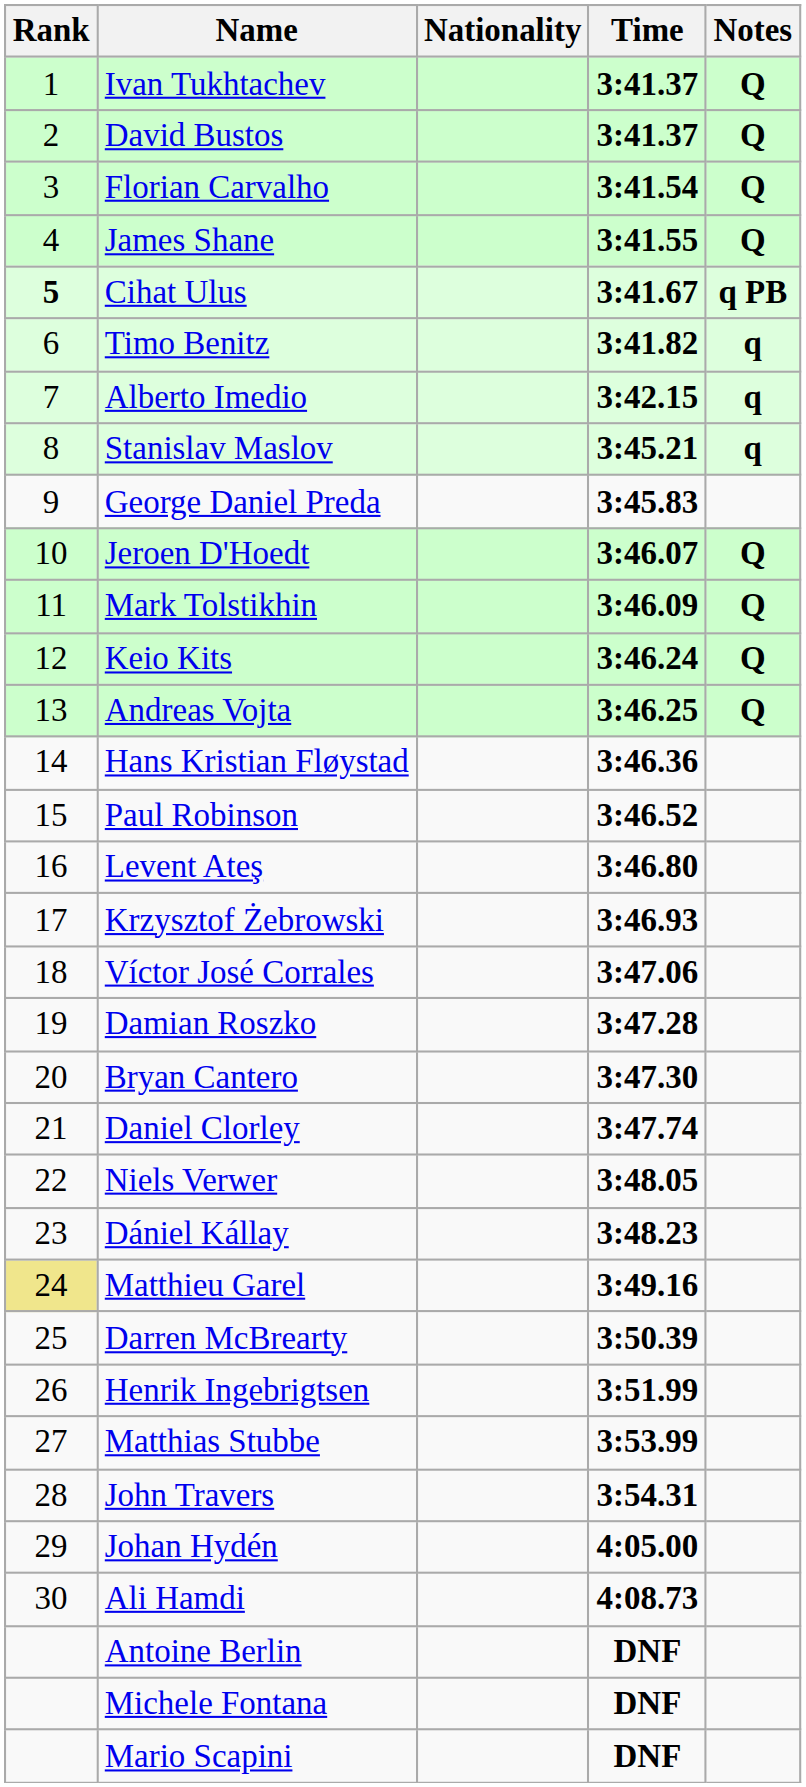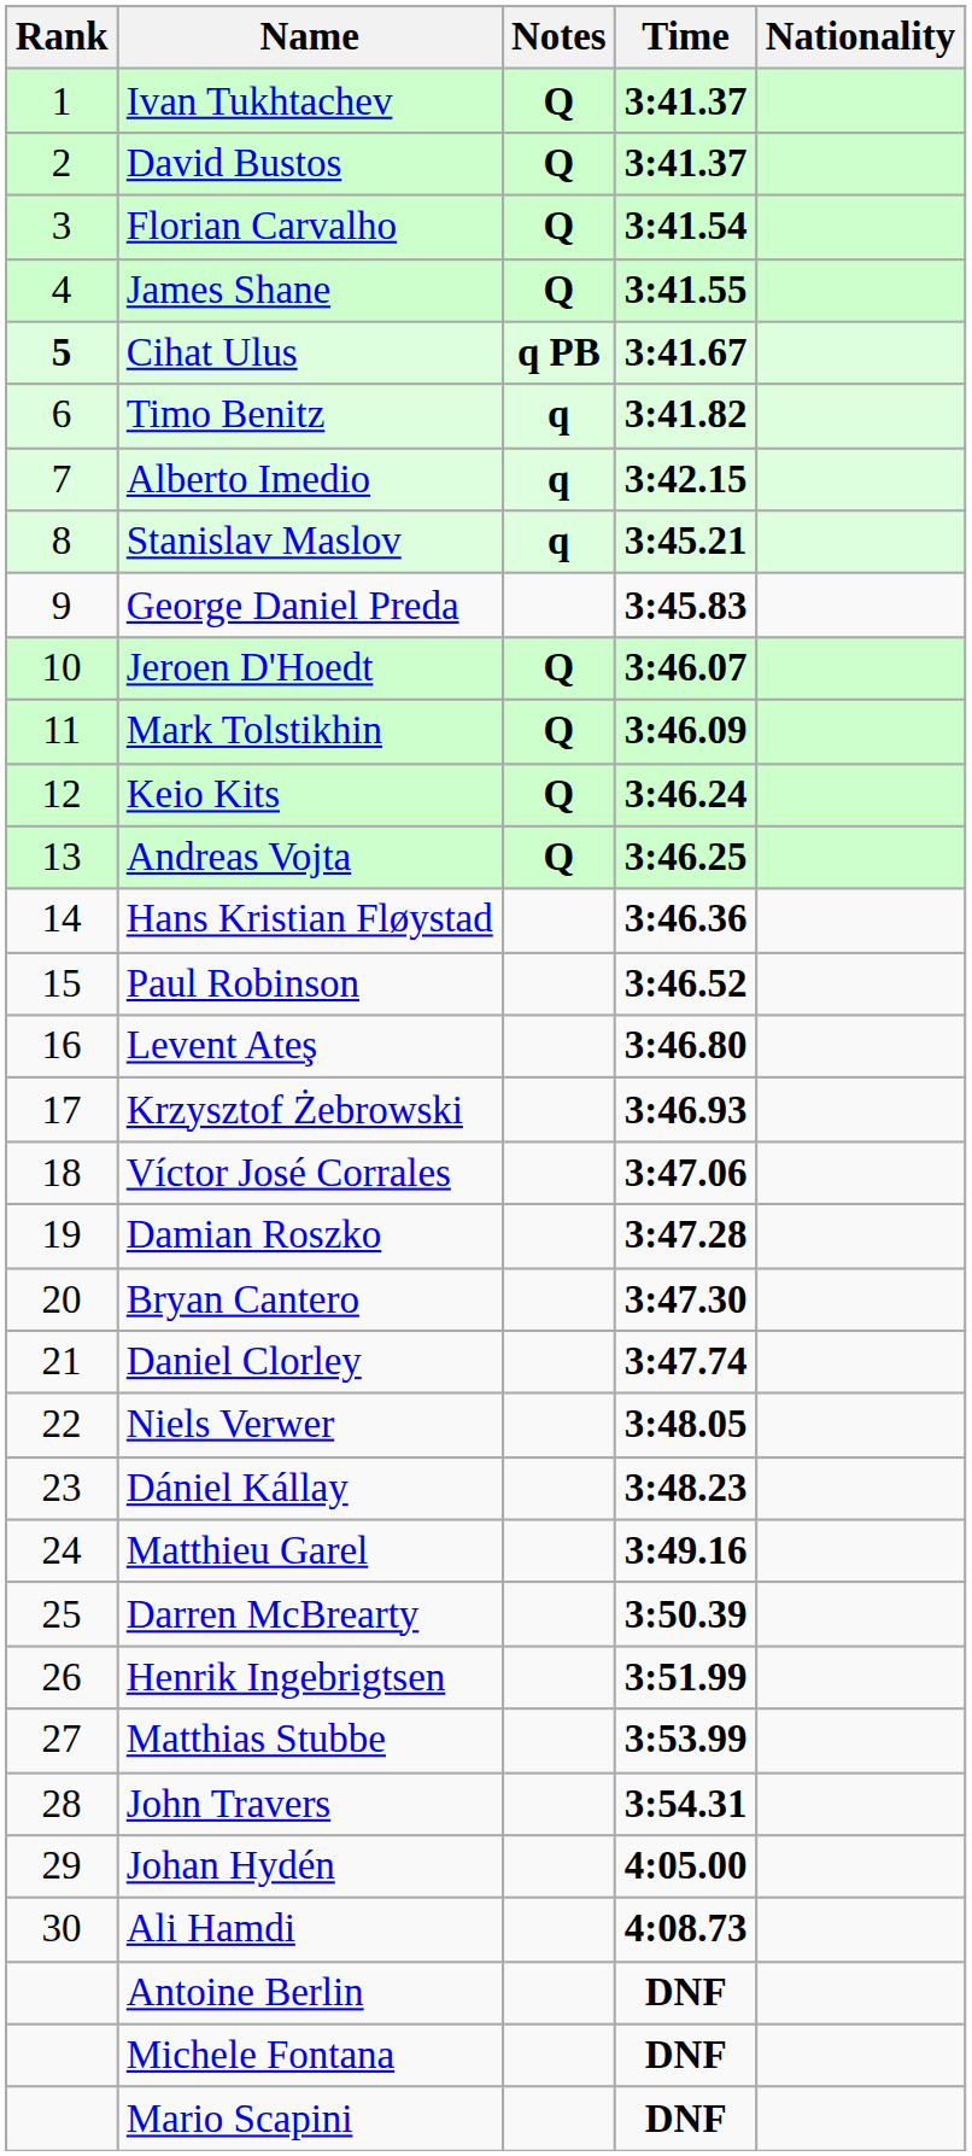 <table class="wikitable sortable" style="text-align:center">
 <tr>
 <th>Rank</th>
 <th>Name</th>
+<th>Notes</th>
+<th>Time</th>
 <th>Nationality</th>
-<th>Time</th>
-<th>Notes</th>
 </tr>
 <tr bgcolor=ccffcc>
 <td>1</td>
 <td align=left><a href='#'>Ivan Tukhtachev</a></td>
+<td><strong>Q</strong></td>
+<td><strong>3:41.37</strong></td>
 <td align=left></td>
-<td><strong>3:41.37</strong></td>
-<td><strong>Q</strong></td>
 </tr>
 <tr bgcolor=ccffcc>
 <td>2</td>
 <td align=left><a href='#'>David Bustos</a></td>
+<td><strong>Q</strong></td>
+<td><strong>3:41.37</strong></td>
 <td align=left></td>
-<td><strong>3:41.37</strong></td>
-<td><strong>Q</strong></td>
 </tr>
 <tr bgcolor=ccffcc>
 <td>3</td>
 <td align=left><a href='#'>Florian Carvalho</a></td>
+<td><strong>Q</strong></td>
+<td><strong>3:41.54</strong></td>
 <td align=left></td>
-<td><strong>3:41.54</strong></td>
-<td><strong>Q</strong></td>
 </tr>
 <tr bgcolor=ccffcc>
 <td>4</td>
 <td align=left><a href='#'>James Shane</a></td>
+<td><strong>Q</strong></td>
+<td><strong>3:41.55</strong></td>
 <td align=left></td>
-<td><strong>3:41.55</strong></td>
-<td><strong>Q</strong></td>
 </tr>
 <tr bgcolor=ddffdd>
 <td><strong>5</strong></td>
 <td align=left><a href='#'>Cihat Ulus</a></td>
+<td><strong>q PB</strong></td>
+<td><strong>3:41.67</strong></td>
 <td align=left></td>
-<td><strong>3:41.67</strong></td>
-<td><strong>q PB</strong></td>
 </tr>
 <tr bgcolor=ddffdd>
 <td>6</td>
 <td align=left><a href='#'>Timo Benitz</a></td>
+<td><strong>q</strong></td>
+<td><strong>3:41.82</strong></td>
 <td align=left></td>
-<td><strong>3:41.82</strong></td>
-<td><strong>q</strong></td>
 </tr>
 <tr bgcolor=ddffdd>
 <td>7</td>
 <td align=left><a href='#'>Alberto Imedio</a></td>
+<td><strong>q</strong></td>
+<td><strong>3:42.15</strong></td>
 <td align=left></td>
-<td><strong>3:42.15</strong></td>
-<td><strong>q</strong></td>
 </tr>
 <tr bgcolor=ddffdd>
 <td>8</td>
 <td align=left><a href='#'>Stanislav Maslov</a></td>
+<td><strong>q</strong></td>
+<td><strong>3:45.21</strong></td>
 <td align=left></td>
-<td><strong>3:45.21</strong></td>
-<td><strong>q</strong></td>
 </tr>
 <tr>
 <td>9</td>
 <td align=left><a href='#'>George Daniel Preda</a></td>
+<td></td>
+<td><strong>3:45.83</strong></td>
 <td align=left></td>
-<td><strong>3:45.83</strong></td>
-<td></td>
 </tr>
 <tr bgcolor=ccffcc>
 <td>10</td>
 <td align=left><a href='#'>Jeroen D'Hoedt</a></td>
+<td><strong>Q</strong></td>
+<td><strong>3:46.07</strong></td>
 <td align=left></td>
-<td><strong>3:46.07</strong></td>
-<td><strong>Q</strong></td>
 </tr>
 <tr bgcolor=ccffcc>
 <td>11</td>
 <td align=left><a href='#'>Mark Tolstikhin</a></td>
+<td><strong>Q</strong></td>
+<td><strong>3:46.09</strong></td>
 <td align=left></td>
-<td><strong>3:46.09</strong></td>
-<td><strong>Q</strong></td>
 </tr>
 <tr bgcolor=ccffcc>
 <td>12</td>
 <td align=left><a href='#'>Keio Kits</a></td>
+<td><strong>Q</strong></td>
+<td><strong>3:46.24</strong></td>
 <td align=left></td>
-<td><strong>3:46.24</strong></td>
-<td><strong>Q</strong></td>
 </tr>
 <tr bgcolor=ccffcc>
 <td>13</td>
 <td align=left><a href='#'>Andreas Vojta</a></td>
+<td><strong>Q</strong></td>
+<td><strong>3:46.25</strong></td>
 <td align=left></td>
-<td><strong>3:46.25</strong></td>
-<td><strong>Q</strong></td>
 </tr>
 <tr>
 <td>14</td>
 <td align=left><a href='#'>Hans Kristian Fløystad</a></td>
+<td></td>
+<td><strong>3:46.36</strong></td>
 <td align=left></td>
-<td><strong>3:46.36</strong></td>
-<td></td>
 </tr>
 <tr>
 <td>15</td>
 <td align=left><a href='#'>Paul Robinson</a></td>
+<td></td>
+<td><strong>3:46.52</strong></td>
 <td align=left></td>
-<td><strong>3:46.52</strong></td>
-<td></td>
 </tr>
 <tr>
 <td>16</td>
 <td align=left><a href='#'>Levent Ateş</a></td>
+<td></td>
+<td><strong>3:46.80</strong></td>
 <td align=left></td>
-<td><strong>3:46.80</strong></td>
-<td></td>
 </tr>
 <tr>
 <td>17</td>
 <td align=left><a href='#'>Krzysztof Żebrowski</a></td>
+<td></td>
+<td><strong>3:46.93</strong></td>
 <td align=left></td>
-<td><strong>3:46.93</strong></td>
-<td></td>
 </tr>
 <tr>
 <td>18</td>
 <td align=left><a href='#'>Víctor José Corrales</a></td>
+<td></td>
+<td><strong>3:47.06</strong></td>
 <td align=left></td>
-<td><strong>3:47.06</strong></td>
-<td></td>
 </tr>
 <tr>
 <td>19</td>
 <td align=left><a href='#'>Damian Roszko</a></td>
+<td></td>
+<td><strong>3:47.28</strong></td>
 <td align=left></td>
-<td><strong>3:47.28</strong></td>
-<td></td>
 </tr>
 <tr>
 <td>20</td>
 <td align=left><a href='#'>Bryan Cantero</a></td>
+<td></td>
+<td><strong>3:47.30</strong></td>
 <td align=left></td>
-<td><strong>3:47.30</strong></td>
-<td></td>
 </tr>
 <tr>
 <td>21</td>
 <td align=left><a href='#'>Daniel Clorley</a></td>
+<td></td>
+<td><strong>3:47.74</strong></td>
 <td align=left></td>
-<td><strong>3:47.74</strong></td>
-<td></td>
 </tr>
 <tr>
 <td>22</td>
 <td align=left><a href='#'>Niels Verwer</a></td>
+<td></td>
+<td><strong>3:48.05</strong></td>
 <td align=left></td>
-<td><strong>3:48.05</strong></td>
-<td></td>
 </tr>
 <tr>
 <td>23</td>
 <td align=left><a href='#'>Dániel Kállay</a></td>
+<td></td>
+<td><strong>3:48.23</strong></td>
 <td align=left></td>
-<td><strong>3:48.23</strong></td>
-<td></td>
 </tr>
 <tr>
-<td style="background: khaki;">24</td>
+<td>24</td>
 <td align=left><a href='#'>Matthieu Garel</a></td>
+<td></td>
+<td><strong>3:49.16</strong></td>
 <td align=left></td>
-<td><strong>3:49.16</strong></td>
-<td></td>
 </tr>
 <tr>
 <td>25</td>
 <td align=left><a href='#'>Darren McBrearty</a></td>
+<td></td>
+<td><strong>3:50.39</strong></td>
 <td align=left></td>
-<td><strong>3:50.39</strong></td>
-<td></td>
 </tr>
 <tr>
 <td>26</td>
 <td align=left><a href='#'>Henrik Ingebrigtsen</a></td>
+<td></td>
+<td><strong>3:51.99</strong></td>
 <td align=left></td>
-<td><strong>3:51.99</strong></td>
-<td></td>
 </tr>
 <tr>
 <td>27</td>
 <td align=left><a href='#'>Matthias Stubbe</a></td>
+<td></td>
+<td><strong>3:53.99</strong></td>
 <td align=left></td>
-<td><strong>3:53.99</strong></td>
-<td></td>
 </tr>
 <tr>
 <td>28</td>
 <td align=left><a href='#'>John Travers</a></td>
+<td></td>
+<td><strong>3:54.31</strong></td>
 <td align=left></td>
-<td><strong>3:54.31</strong></td>
-<td></td>
 </tr>
 <tr>
 <td>29</td>
 <td align=left><a href='#'>Johan Hydén</a></td>
+<td></td>
+<td><strong>4:05.00</strong></td>
 <td align=left></td>
-<td><strong>4:05.00</strong></td>
-<td></td>
 </tr>
 <tr>
 <td>30</td>
 <td align=left><a href='#'>Ali Hamdi</a></td>
+<td></td>
+<td><strong>4:08.73</strong></td>
 <td align=left></td>
-<td><strong>4:08.73</strong></td>
-<td></td>
 </tr>
 <tr>
 <td></td>
 <td align=left><a href='#'>Antoine Berlin</a></td>
+<td></td>
+<td><strong>DNF</strong></td>
 <td align=left></td>
-<td><strong>DNF</strong></td>
-<td></td>
 </tr>
 <tr>
 <td></td>
 <td align=left><a href='#'>Michele Fontana</a></td>
+<td></td>
+<td><strong>DNF</strong></td>
 <td align=left></td>
-<td><strong>DNF</strong></td>
-<td></td>
 </tr>
 <tr>
 <td></td>
 <td align=left><a href='#'>Mario Scapini</a></td>
+<td></td>
+<td><strong>DNF</strong></td>
 <td align=left></td>
-<td><strong>DNF</strong></td>
-<td></td>
 </tr>
 </table>
